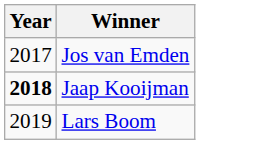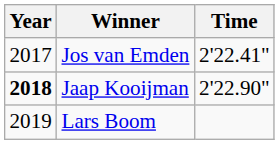 <table class="wikitable" style="font-size:100%" width=>
 <tr>
 <th>Year</th>
 <th>Winner</th>
+<th>Time</th>
 </tr>
 <tr>
 <td>2017</td>
 <td> <a href='#'>Jos van Emden</a></td>
+<td>2'22.41"</td>
 </tr>
 <tr>
 <td><strong>2018</strong></td>
 <td> <a href='#'>Jaap Kooijman</a></td>
+<td>2'22.90"</td>
 </tr>
 <tr>
 <td>2019</td>
 <td> <a href='#'>Lars Boom</a></td>
+<td></td>
 </tr>
 </table>
